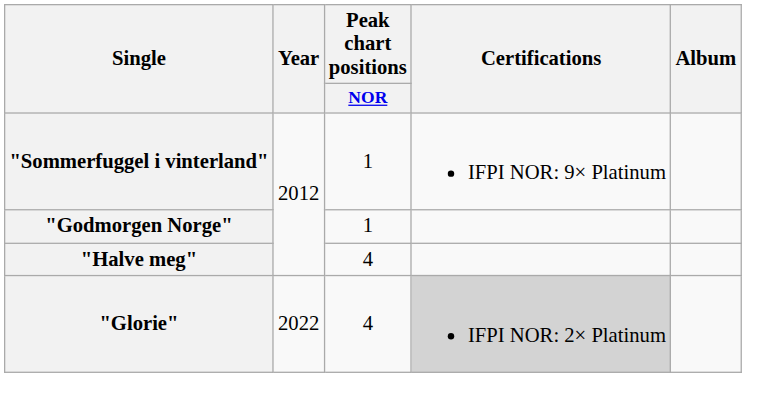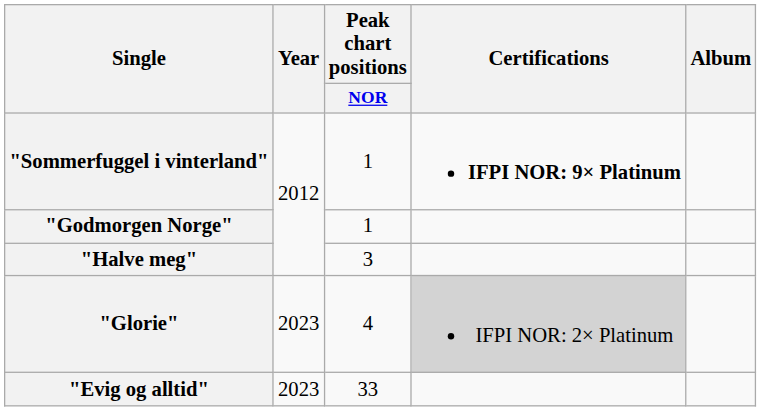 <table class="wikitable plainrowheaders" style="text-align:center;">
 <tr>
 <th scope="col" rowspan="2">Single</th>
 <th scope="col" rowspan="2">Year</th>
 <th scope="col">Peak chart positions</th>
 <th scope="col" rowspan="2">Certifications</th>
 <th scope="col" rowspan="2">Album</th>
 </tr>
 <tr>
 <th scope="col" style="width:3em;font-size:85%;"><a href='#'>NOR</a><br></th>
 </tr>
 <tr>
 <th scope="row">"Sommerfuggel i vinterland"</th>
 <td rowspan = 3>2012</td>
 <td>1</td>
-<td><br><ul><li>IFPI NOR: 9× Platinum</li></ul></td>
+<td><strong><br><ul><li>IFPI NOR: 9× Platinum</li></ul></strong></td>
 <td></td>
 </tr>
 <tr>
 <th scope="row">"Godmorgen Norge"</th>
 <td>1</td>
 <td></td>
 <td></td>
 </tr>
 <tr>
 <th scope="row">"Halve meg"</th>
-<td>4</td>
+<td>3</td>
 <td></td>
 <td></td>
 </tr>
 <tr>
 <th scope="row">"Glorie"</th>
-<td>2022</td>
+<td>2023</td>
 <td>4<br></td>
 <td style="background: lightgrey;"><br><ul><li>IFPI NOR: 2× Platinum</li></ul></td>
 <td></td>
 </tr>
+<tr>
+<th scope="row">"Evig og alltid"<br></th>
+<td>2023</td>
+<td>33<br></td>
+<td></td>
+<td></td>
+</tr>
 </table>
